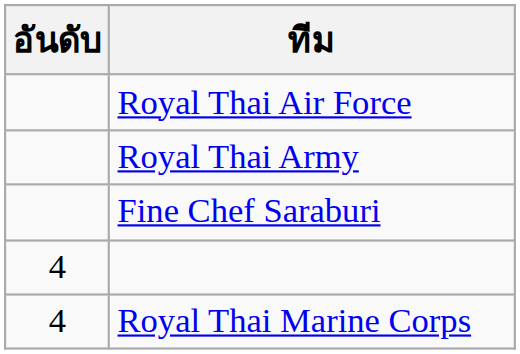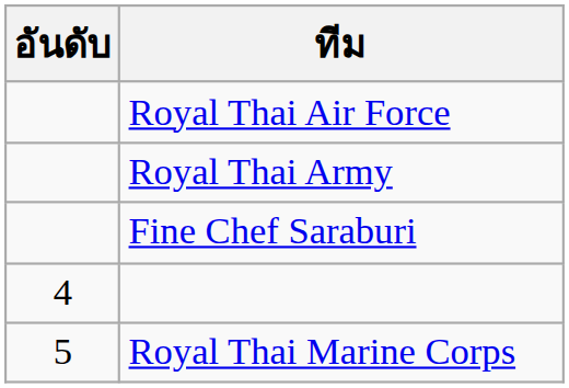 <table class="wikitable" style="text-align: center;">
 <tr>
 <th width=40>อันดับ</th>
 <th width=180>ทีม</th>
 </tr>
 <tr>
 <td></td>
 <td align="left"><a href='#'>Royal Thai Air Force</a></td>
 </tr>
 <tr>
 <td></td>
 <td align="left"><a href='#'>Royal Thai Army</a></td>
 </tr>
 <tr>
 <td></td>
 <td align="left"><a href='#'>Fine Chef Saraburi</a></td>
 </tr>
 <tr>
 <td>4</td>
 <td align="left"></td>
 </tr>
 <tr>
-<td>4</td>
+<td>5</td>
 <td align="left"><a href='#'>Royal Thai Marine Corps</a></td>
 </tr>
 </table>
